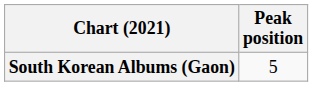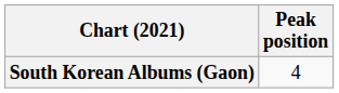 <table class="wikitable plainrowheaders" style="text-align:center">
 <tr>
 <th scope="col">Chart (2021)</th>
 <th scope="col">Peak<br>position</th>
 </tr>
 <tr>
 <th scope="row">South Korean Albums (Gaon)</th>
-<td>5</td>
+<td>4</td>
 </tr>
 </table>
